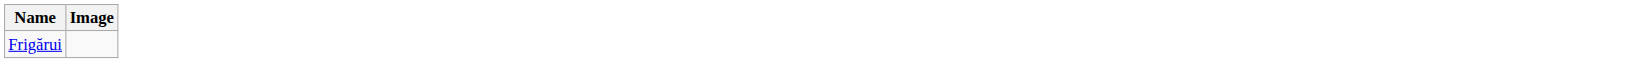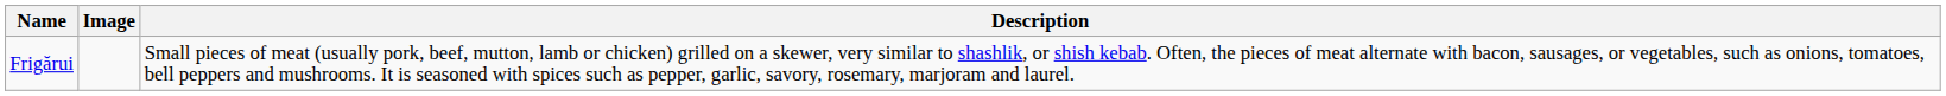 <table class="wikitable">
 <tr>
 <th>Name</th>
 <th class="unsortable">Image</th>
+<th>Description</th>
 </tr>
 <tr>
 <td><a href='#'>Frigărui</a></td>
 <td></td>
+<td>Small pieces of meat (usually pork, beef, mutton, lamb or chicken) grilled on a skewer, very similar to <a href='#'>shashlik</a>, or <a href='#'>shish kebab</a>. Often, the pieces of meat alternate with bacon, sausages, or vegetables, such as onions, tomatoes, bell peppers and mushrooms. It is seasoned with spices such as pepper, garlic, savory, rosemary, marjoram and laurel.</td>
 </tr>
 </table>
